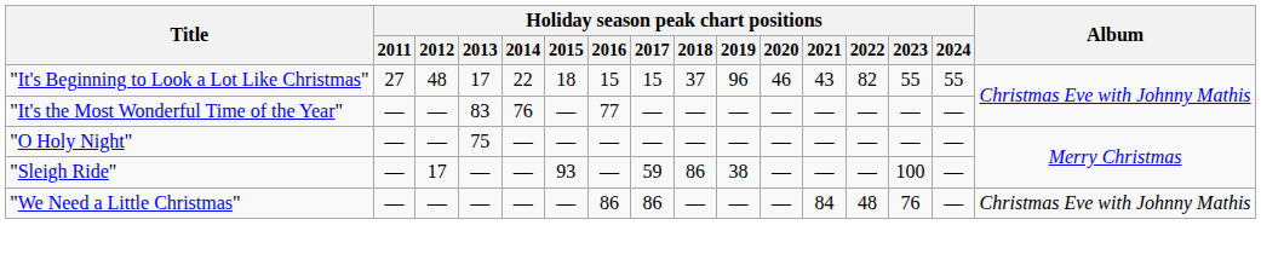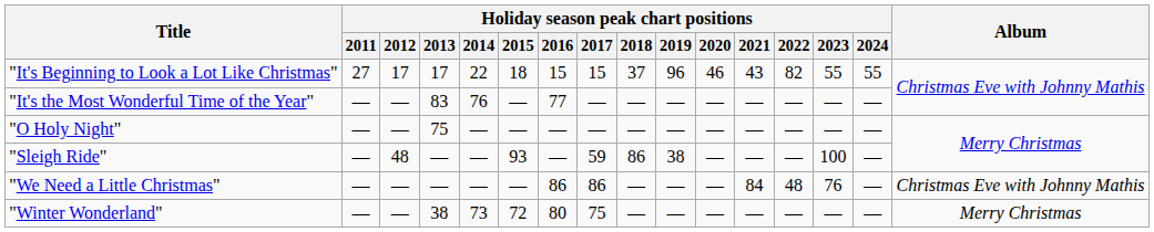 <table class = "wikitable" style = text-align:center;>
 <tr>
 <th rowspan = "2">Title</th>
 <th colspan = "14">Holiday season peak chart positions</th>
 <th rowspan = "2">Album</th>
 </tr>
 <tr style="width:3em;font-size:90%;">
 <th align = center>2011</th>
 <th align = center>2012</th>
 <th align = center>2013</th>
 <th align = center>2014</th>
 <th align = center>2015</th>
 <th align = center>2016</th>
 <th align = center>2017</th>
 <th align = center>2018</th>
 <th align = center>2019</th>
 <th align = center>2020</th>
 <th align = center>2021</th>
 <th align = center>2022</th>
 <th align = center>2023</th>
 <th align = center>2024</th>
 </tr>
 <tr>
 <td align = left>"<a href='#'>It's Beginning to Look a Lot Like Christmas</a>"</td>
 <td>27</td>
-<td>48</td>
+<td>17</td>
 <td>17</td>
 <td>22</td>
 <td>18</td>
 <td>15</td>
 <td>15</td>
 <td>37</td>
 <td>96</td>
 <td>46</td>
 <td>43</td>
 <td>82</td>
 <td>55</td>
 <td>55</td>
 <td rowspan = "2" align = center><em><a href='#'>Christmas Eve with Johnny Mathis</a></em></td>
 </tr>
 <tr>
 <td align = left>"<a href='#'>It's the Most Wonderful Time of the Year</a>"</td>
 <td>—</td>
 <td>—</td>
 <td>83</td>
 <td>76</td>
 <td>—</td>
 <td>77</td>
 <td>—</td>
 <td>—</td>
 <td>—</td>
 <td>—</td>
 <td>—</td>
 <td>—</td>
 <td>—</td>
 <td>—</td>
 </tr>
 <tr>
 <td align = left>"<a href='#'>O Holy Night</a>"</td>
 <td>—</td>
 <td>—</td>
 <td>75</td>
 <td>—</td>
 <td>—</td>
 <td>—</td>
 <td>—</td>
 <td>—</td>
 <td>—</td>
 <td>—</td>
 <td>—</td>
 <td>—</td>
 <td>—</td>
 <td>—</td>
 <td rowspan = "2" align = center><em><a href='#'>Merry Christmas</a></em></td>
 </tr>
 <tr>
 <td align = left>"<a href='#'>Sleigh Ride</a>"</td>
 <td>—</td>
-<td>17</td>
+<td>48</td>
 <td>—</td>
 <td>—</td>
 <td>93</td>
 <td>—</td>
 <td>59</td>
 <td>86</td>
 <td>38</td>
 <td>—</td>
 <td>—</td>
 <td>—</td>
 <td>100</td>
 <td>—</td>
 </tr>
 <tr>
 <td align = left>"<a href='#'>We Need a Little Christmas</a>"</td>
 <td>—</td>
 <td>—</td>
 <td>—</td>
 <td>—</td>
 <td>—</td>
 <td>86</td>
 <td>86</td>
 <td>—</td>
 <td>—</td>
 <td>—</td>
 <td>84</td>
 <td>48</td>
 <td>76</td>
 <td>—</td>
 <td align = center><em>Christmas Eve with Johnny Mathis</em></td>
 </tr>
+<tr>
+<td align = left>"<a href='#'>Winter Wonderland</a>"</td>
+<td>—</td>
+<td>—</td>
+<td>38</td>
+<td>73</td>
+<td>72</td>
+<td>80</td>
+<td>75</td>
+<td>—</td>
+<td>—</td>
+<td>—</td>
+<td>—</td>
+<td>—</td>
+<td>—</td>
+<td>—</td>
+<td align = center><em>Merry Christmas</em></td>
+</tr>
 </table>
